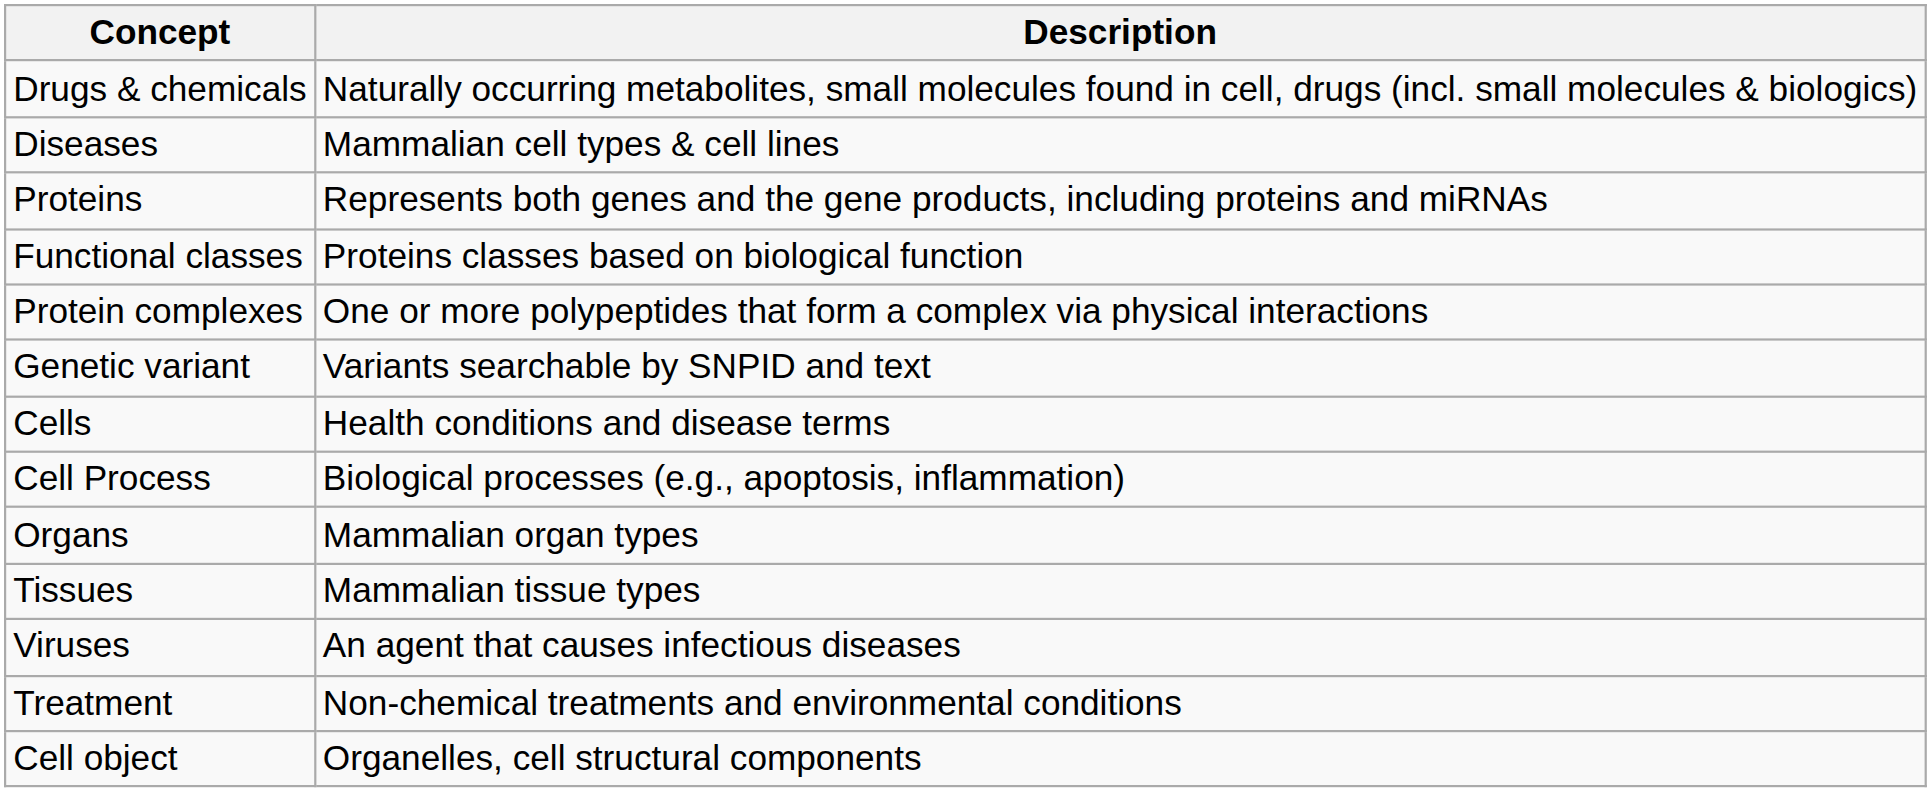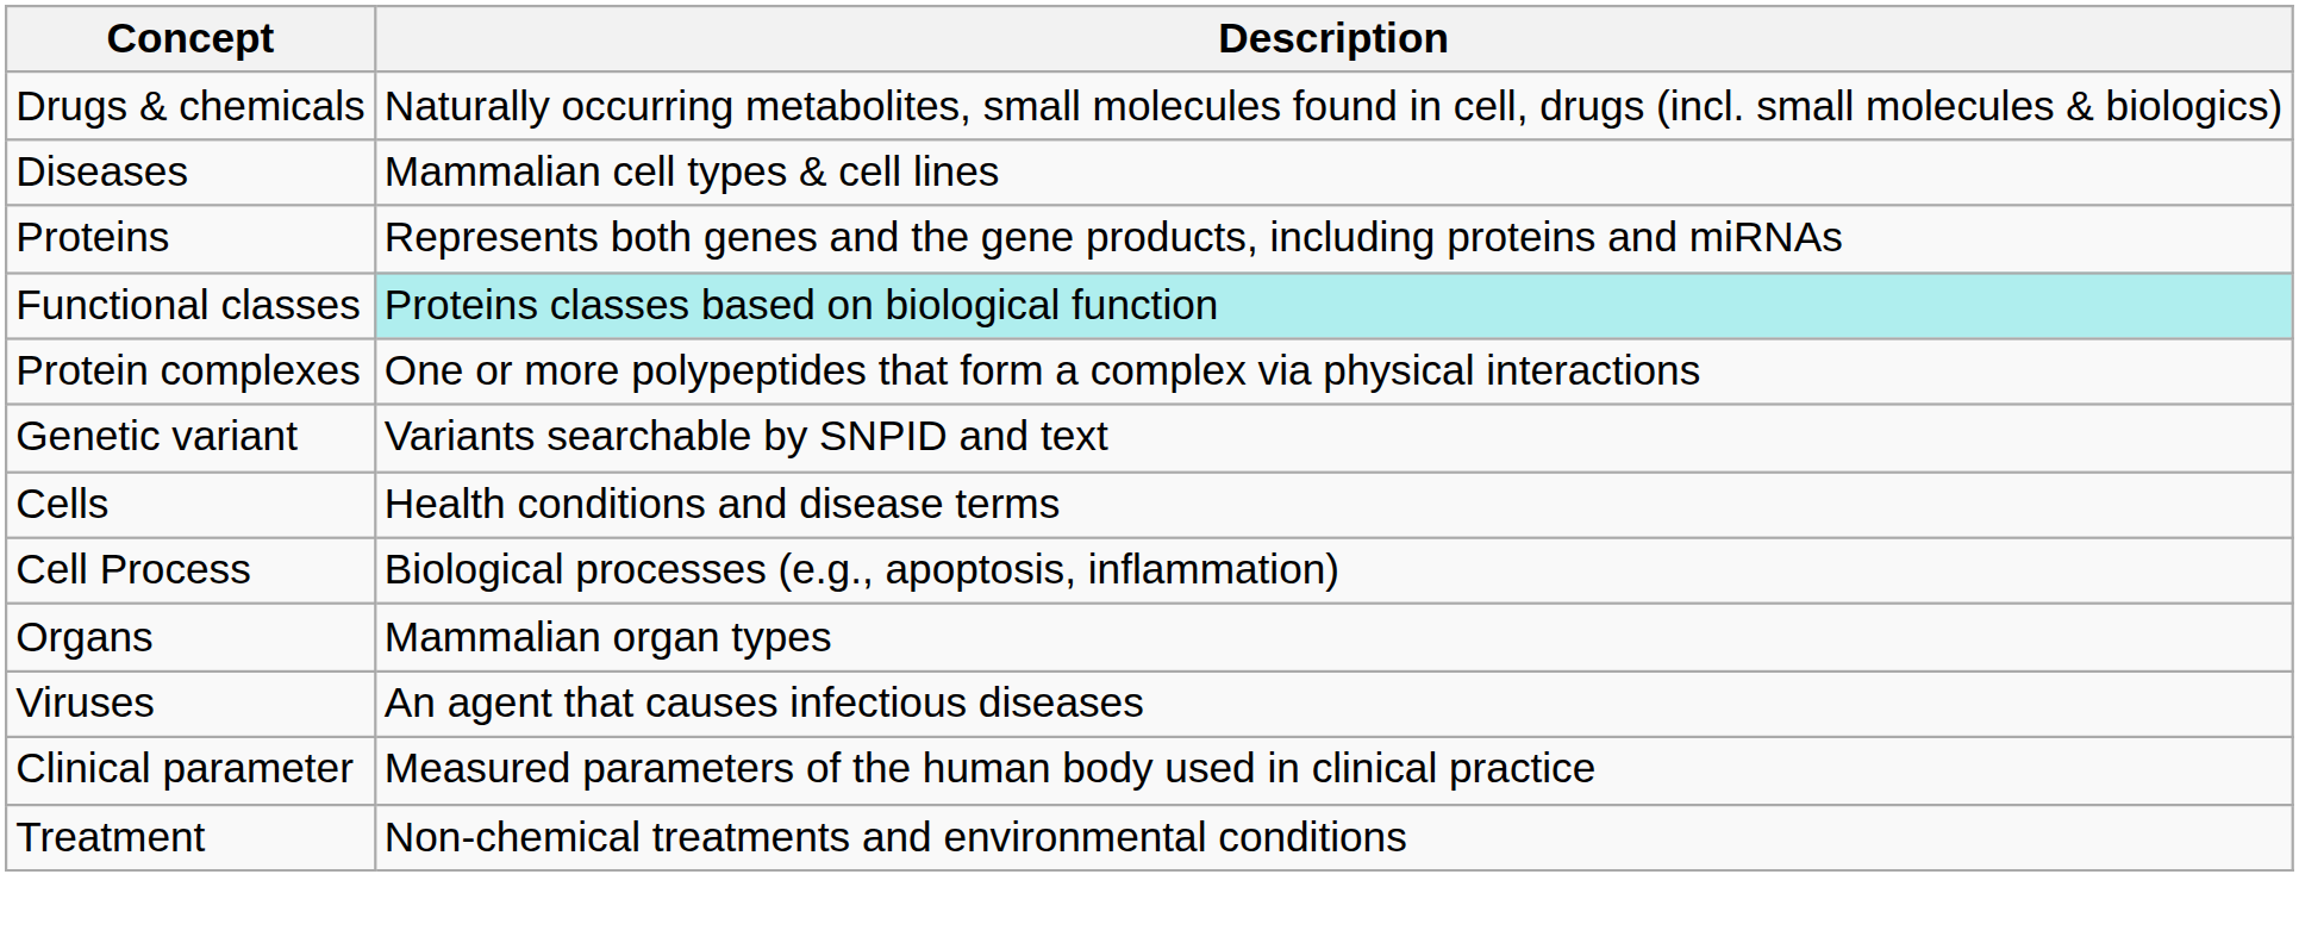 <table class="wikitable">
 <tr>
 <th>Concept</th>
 <th>Description</th>
 </tr>
 <tr>
 <td>Drugs & chemicals</td>
 <td>Naturally occurring metabolites, small molecules found in  cell, drugs (incl. small molecules & biologics)</td>
 </tr>
 <tr>
 <td>Diseases</td>
 <td>Mammalian cell types & cell lines</td>
 </tr>
 <tr>
 <td>Proteins</td>
 <td>Represents both genes and the gene products, including  proteins and miRNAs</td>
 </tr>
 <tr>
 <td>Functional classes</td>
-<td>Proteins classes based on biological function</td>
+<td style="background: paleturquoise;">Proteins classes based on biological function</td>
 </tr>
 <tr>
 <td>Protein complexes</td>
 <td>One or more polypeptides that form a complex via physical  interactions</td>
 </tr>
 <tr>
 <td>Genetic variant</td>
 <td>Variants searchable by SNPID and text</td>
 </tr>
 <tr>
 <td>Cells</td>
 <td>Health conditions and disease terms</td>
 </tr>
 <tr>
 <td>Cell Process</td>
 <td>Biological processes (e.g., apoptosis, inflammation)</td>
 </tr>
 <tr>
 <td>Organs</td>
 <td>Mammalian organ types</td>
 </tr>
 <tr>
-<td>Tissues</td>
-<td>Mammalian tissue types</td>
+<td>Viruses</td>
+<td>An agent that causes infectious diseases</td>
 </tr>
 <tr>
-<td>Viruses</td>
-<td>An agent that causes infectious diseases</td>
+<td>Clinical parameter</td>
+<td>Measured parameters of the human body used in clinical  practice</td>
 </tr>
 <tr>
 <td>Treatment</td>
 <td>Non-chemical treatments and environmental conditions</td>
 </tr>
-<tr>
-<td>Cell object</td>
-<td>Organelles, cell structural components</td>
-</tr>
 </table>
